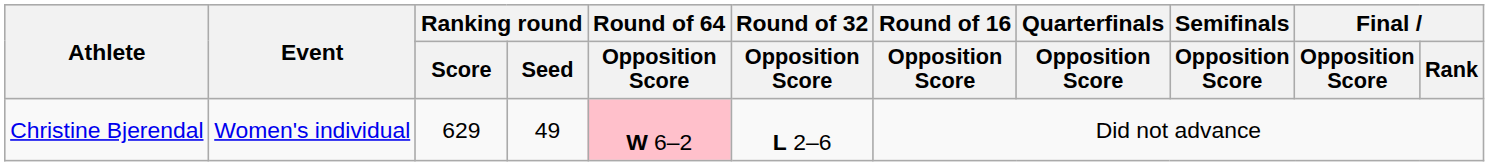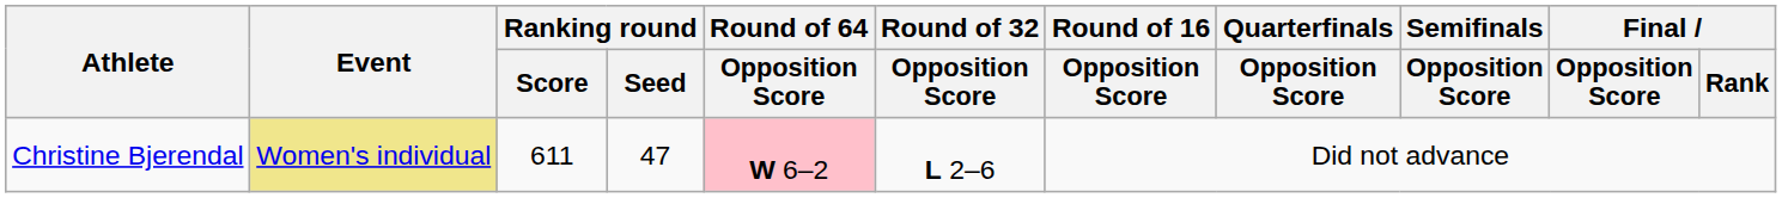 <table class="wikitable" style="font-size:90%">
 <tr>
 <th rowspan=2>Athlete</th>
 <th rowspan=2>Event</th>
 <th colspan="2">Ranking round</th>
 <th>Round of 64</th>
 <th>Round of 32</th>
 <th>Round of 16</th>
 <th>Quarterfinals</th>
 <th>Semifinals</th>
 <th colspan="2">Final / </th>
 </tr>
 <tr style="font-size:95%">
 <th>Score</th>
 <th>Seed</th>
 <th>Opposition<br>Score</th>
 <th>Opposition<br>Score</th>
 <th>Opposition<br>Score</th>
 <th>Opposition<br>Score</th>
 <th>Opposition<br>Score</th>
 <th>Opposition<br>Score</th>
 <th>Rank</th>
 </tr>
 <tr align=center>
 <td align=left><a href='#'>Christine Bjerendal</a></td>
-<td align=left><a href='#'>Women's individual</a></td>
-<td>629</td>
-<td>49</td>
+<td align=left style="background: khaki;"><a href='#'>Women's individual</a></td>
+<td>611</td>
+<td>47</td>
 <td style="background: pink;"><br><strong>W</strong> 6–2</td>
 <td><br><strong>L</strong> 2–6</td>
 <td colspan=5>Did not advance</td>
 </tr>
 </table>
